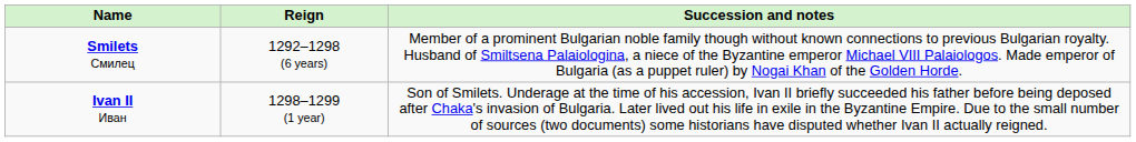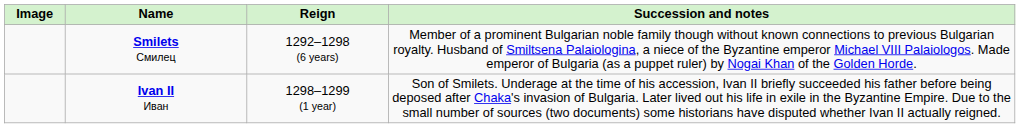 <table class="wikitable" style="width:100%; text-align:center;">
 <tr style="background:#D4F2CE;">
+<th style="background:#D4F2CE; width:6%;">Image</th>
 <th style="background:#D4F2CE; width:18%">Name</th>
 <th style="background:#D4F2CE; width:14%;">Reign</th>
 <th style="background:#D4F2CE; width:62%;">Succession and notes</th>
 </tr>
 <tr>
+<td></td>
 <td><strong><a href='#'>Smilets</a></strong><br><small>Смилец</small></td>
 <td>1292–1298<br><small>(6 years)</small></td>
 <td>Member of a prominent Bulgarian noble family though without known connections to previous Bulgarian royalty. Husband of <a href='#'>Smiltsena Palaiologina</a>, a niece of the Byzantine emperor <a href='#'>Michael VIII Palaiologos</a>. Made emperor of Bulgaria (as a puppet ruler) by <a href='#'>Nogai Khan</a> of the <a href='#'>Golden Horde</a>.</td>
 </tr>
 <tr>
+<td></td>
 <td><strong><a href='#'>Ivan II</a></strong><br><small>Иван</small></td>
 <td>1298–1299<br><small>(1 year)</small></td>
 <td>Son of Smilets. Underage at the time of his accession, Ivan II briefly succeeded his father before being deposed after <a href='#'>Chaka</a>'s invasion of Bulgaria. Later lived out his life in exile in the Byzantine Empire. Due to the small number of sources (two documents) some historians have disputed whether Ivan II actually reigned.</td>
 </tr>
 </table>
